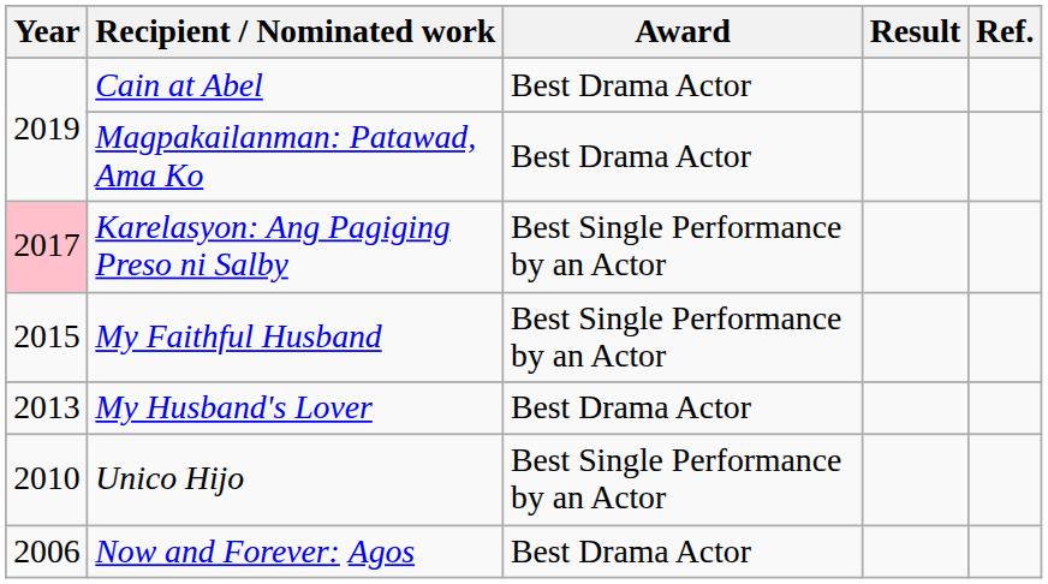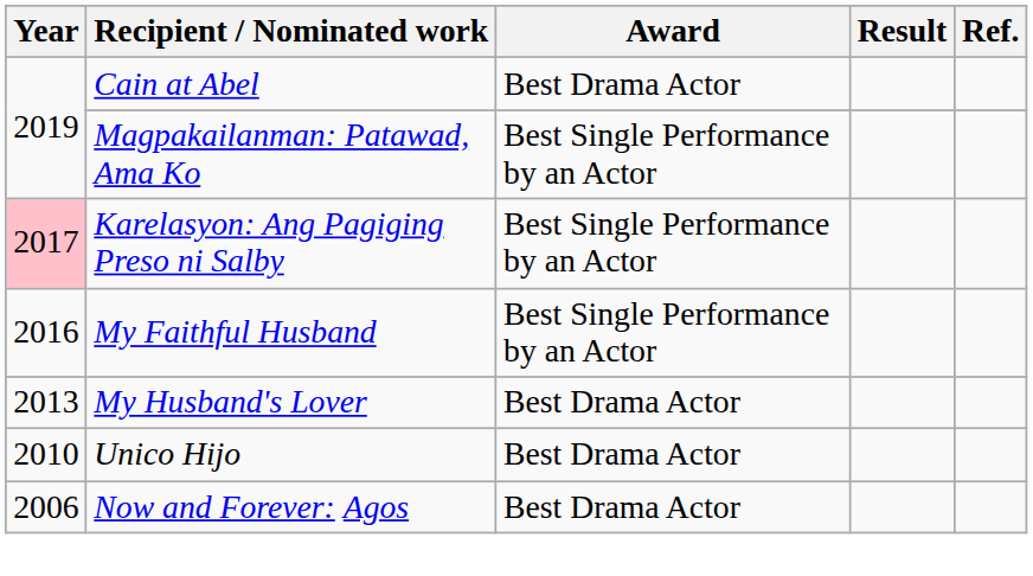 <table class="wikitable" style="width:80%">
 <tr>
 <th scope="col" width="5%" style="white-space: nowrap;">Year</th>
 <th scope="col" width="25%" style="white-space: nowrap;">Recipient / Nominated work</th>
 <th scope="col" width="35%" style="white-space: nowrap;">Award</th>
 <th scope="col" width="10%" style="white-space: nowrap;">Result</th>
 <th scope="col" width="5%" style="white-space: nowrap;">Ref.</th>
 </tr>
 <tr>
 <td rowspan=2>2019</td>
 <td><em><a href='#'>Cain at Abel</a></em></td>
 <td>Best Drama Actor</td>
 <td></td>
 <td></td>
 </tr>
 <tr>
 <td><em><a href='#'>Magpakailanman: Patawad, Ama Ko</a></em></td>
-<td>Best Drama Actor</td>
+<td>Best Single Performance by an Actor</td>
 <td></td>
 <td></td>
 </tr>
 <tr>
 <td style="background: pink;">2017</td>
 <td><em><a href='#'>Karelasyon: Ang Pagiging Preso ni Salby</a></em></td>
 <td>Best Single Performance by an Actor</td>
 <td></td>
 <td></td>
 </tr>
 <tr>
-<td>2015</td>
+<td>2016</td>
 <td><em><a href='#'>My Faithful Husband</a></em></td>
 <td>Best Single Performance by an Actor</td>
 <td></td>
 <td></td>
 </tr>
 <tr>
 <td>2013</td>
 <td><em><a href='#'>My Husband's Lover</a></em></td>
 <td>Best Drama Actor</td>
 <td></td>
 <td style="text-align:center;"></td>
 </tr>
 <tr>
 <td>2010</td>
 <td><em>Unico Hijo</em></td>
-<td>Best Single Performance by an Actor</td>
+<td>Best Drama Actor</td>
 <td></td>
 <td style="text-align:center;"></td>
 </tr>
 <tr>
 <td>2006</td>
 <td><em><a href='#'>Now and Forever:</a></em> <em><a href='#'>Agos</a></em></td>
 <td>Best Drama Actor</td>
 <td></td>
 <td style="text-align:center;"></td>
 </tr>
 </table>
